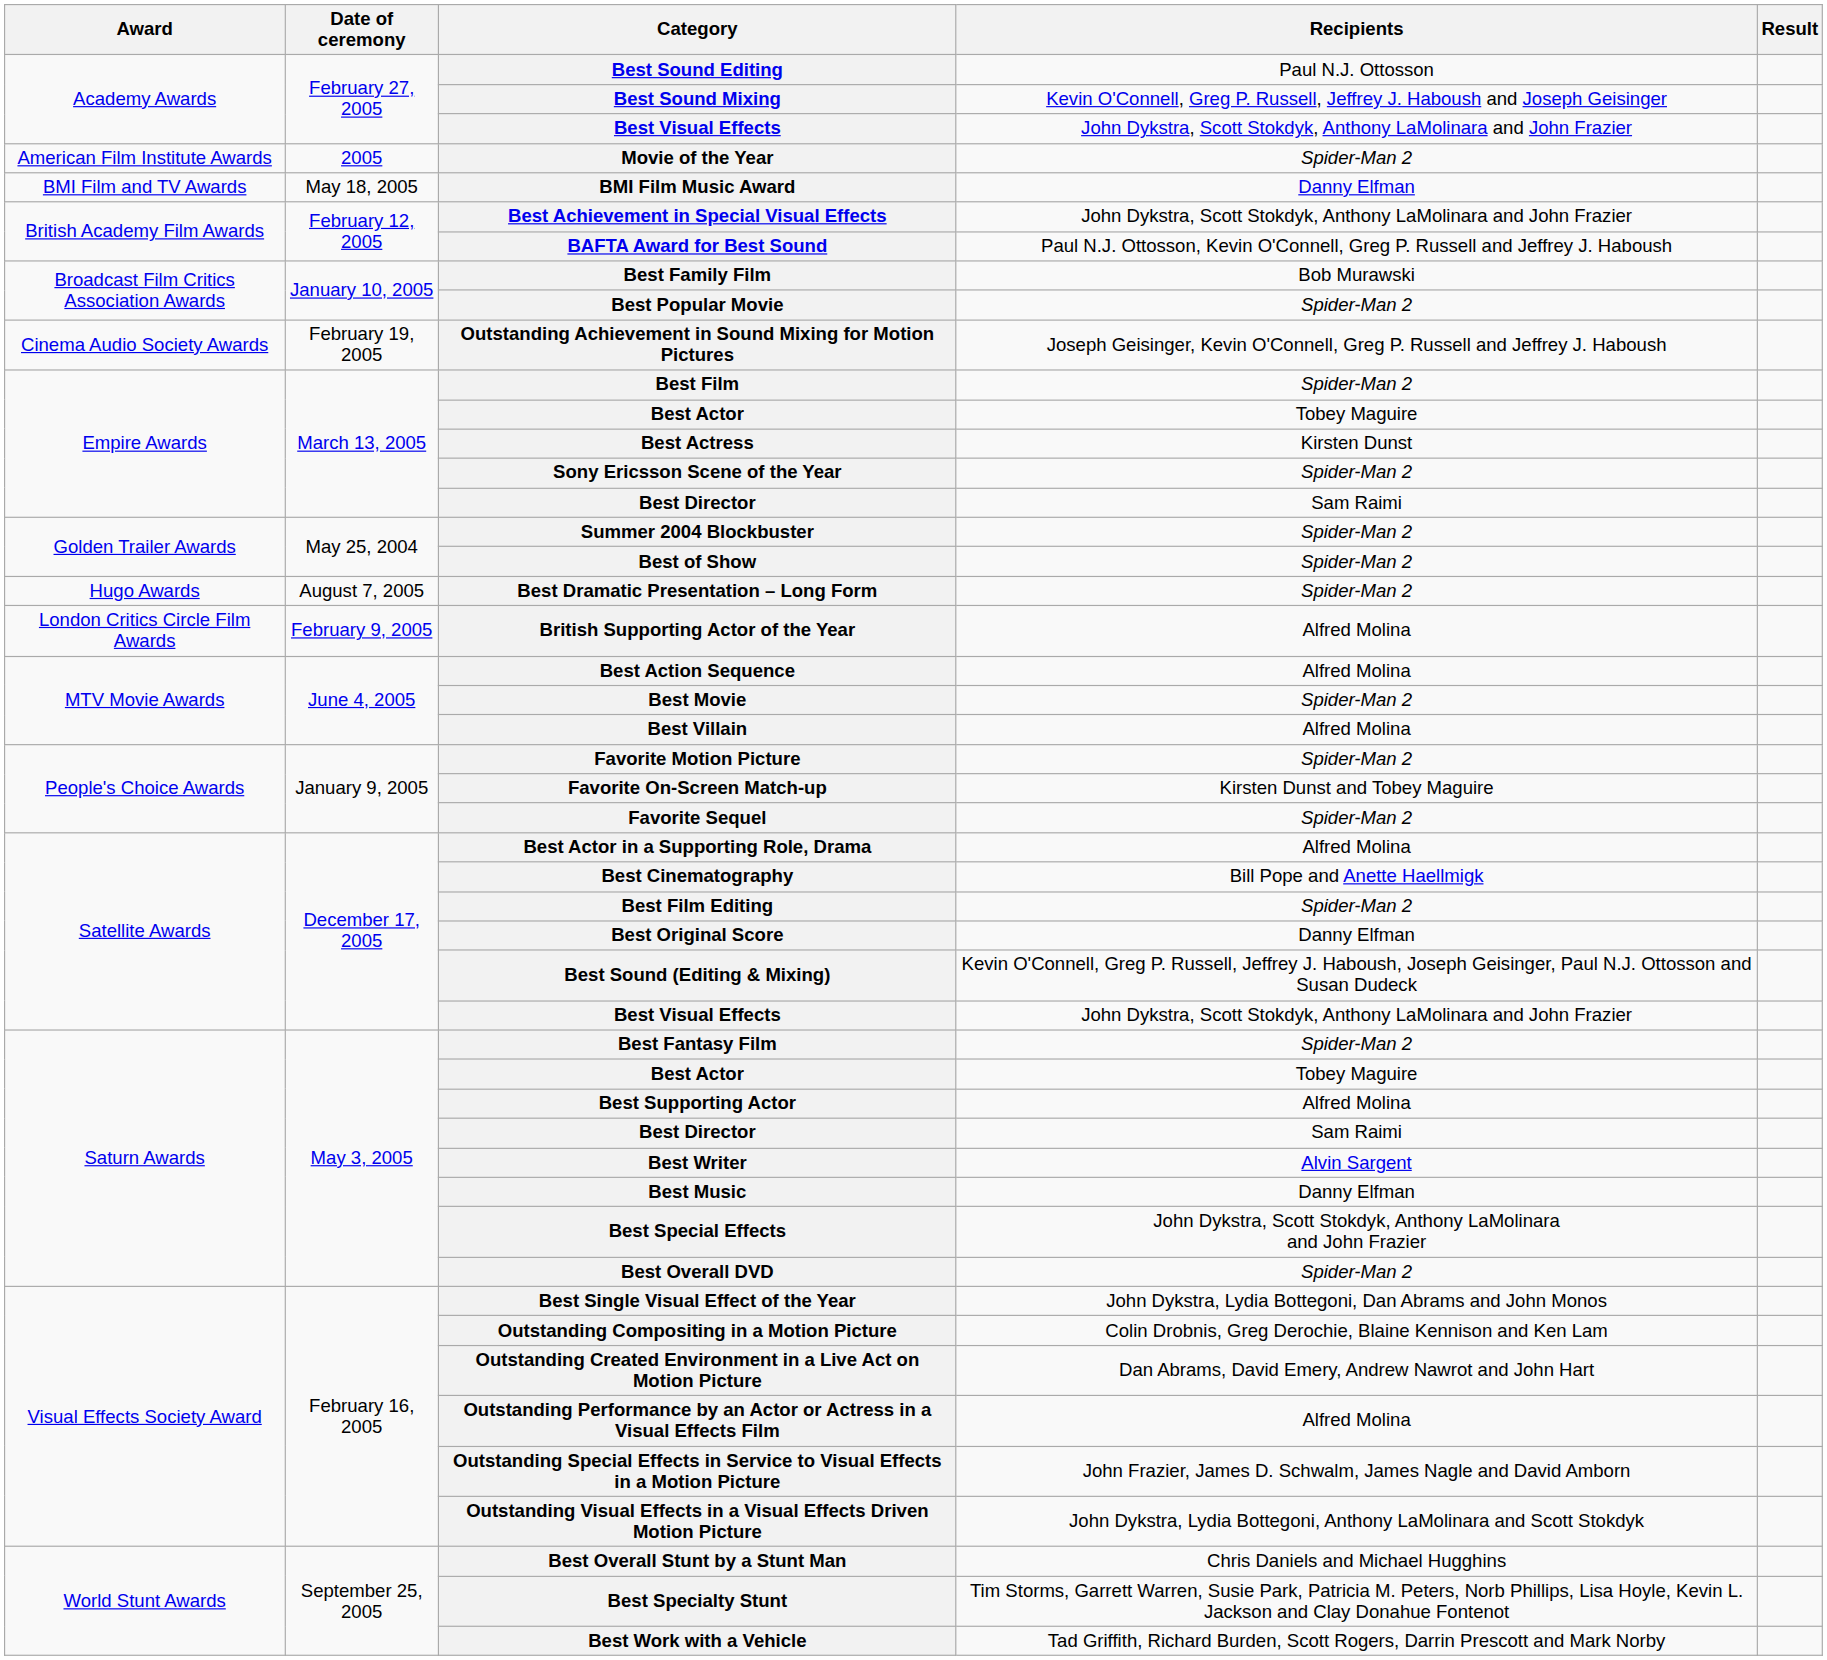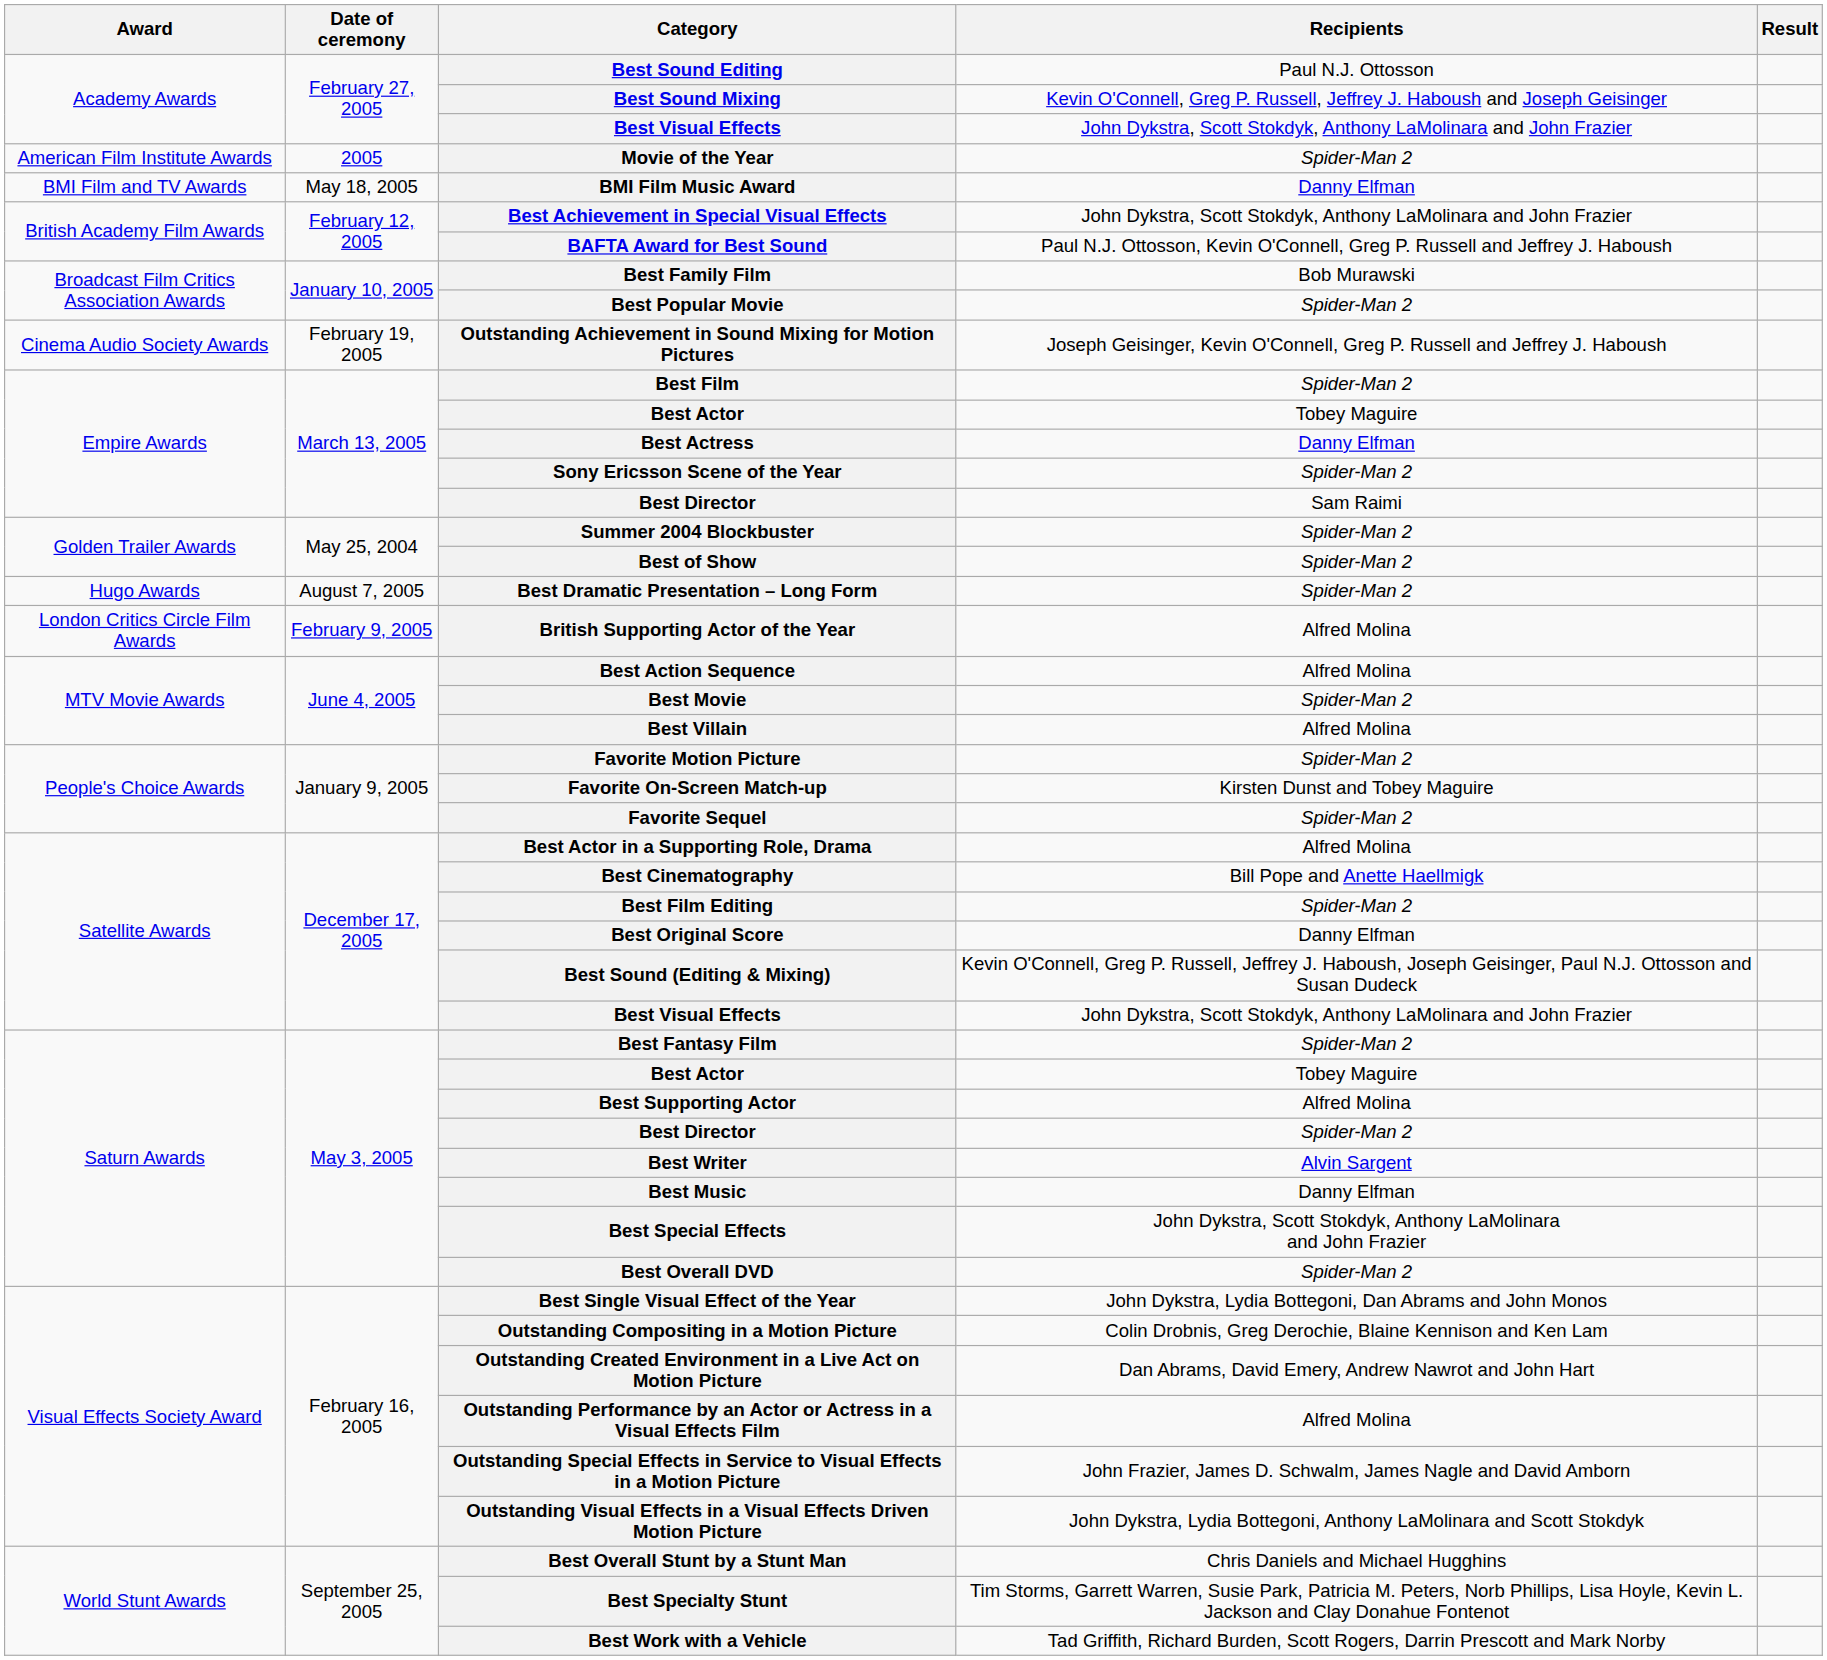 <table class="wikitable sortable plainrowheaders" style="text-align:center; width:99%;">
 <tr>
 <th scope="col">Award</th>
 <th scope="col">Date of ceremony</th>
 <th scope="col">Category</th>
 <th scope="col">Recipients</th>
 <th scope="col">Result</th>
 </tr>
 <tr>
 <td rowspan="3"><a href='#'>Academy Awards</a></td>
 <td rowspan="3"><a href='#'>February 27, 2005</a></td>
 <th scope="row" style="text-align:center"><a href='#'>Best Sound Editing</a></th>
 <td>Paul N.J. Ottosson</td>
 <td></td>
 </tr>
 <tr>
 <th scope="row" style="text-align:center"><a href='#'>Best Sound Mixing</a></th>
 <td><a href='#'>Kevin O'Connell</a>, <a href='#'>Greg P. Russell</a>, <a href='#'>Jeffrey J. Haboush</a> and <a href='#'>Joseph Geisinger</a></td>
 <td></td>
 </tr>
 <tr>
 <th scope="row" style="text-align:center"><a href='#'>Best Visual Effects</a></th>
 <td><a href='#'>John Dykstra</a>, <a href='#'>Scott Stokdyk</a>, <a href='#'>Anthony LaMolinara</a> and <a href='#'>John Frazier</a></td>
 <td></td>
 </tr>
 <tr>
 <td><a href='#'>American Film Institute Awards</a></td>
 <td><a href='#'>2005</a></td>
 <th scope="row" style="text-align:center">Movie of the Year</th>
 <td><em>Spider-Man 2</em></td>
 <td></td>
 </tr>
 <tr>
 <td><a href='#'>BMI Film and TV Awards</a></td>
 <td>May 18, 2005</td>
 <th scope="row" style="text-align:center">BMI Film Music Award</th>
 <td><a href='#'>Danny Elfman</a></td>
 <td></td>
 </tr>
 <tr>
 <td rowspan="2"><a href='#'>British Academy Film Awards</a></td>
 <td rowspan="2"><a href='#'>February 12, 2005</a></td>
 <th scope="row" style="text-align:center"><a href='#'>Best Achievement in Special Visual Effects</a></th>
 <td>John Dykstra, Scott Stokdyk, Anthony LaMolinara and John Frazier</td>
 <td></td>
 </tr>
 <tr>
 <th scope="row" style="text-align:center"><a href='#'>BAFTA Award for Best Sound</a></th>
 <td>Paul N.J. Ottosson, Kevin O'Connell, Greg P. Russell and Jeffrey J. Haboush</td>
 <td></td>
 </tr>
 <tr>
 <td rowspan="2"><a href='#'>Broadcast Film Critics Association Awards</a></td>
 <td rowspan="2"><a href='#'>January 10, 2005</a></td>
 <th scope="row" style="text-align:center">Best Family Film</th>
 <td>Bob Murawski</td>
 <td></td>
 </tr>
 <tr>
 <th scope="row" style="text-align:center">Best Popular Movie</th>
 <td><em>Spider-Man 2</em></td>
 <td></td>
 </tr>
 <tr>
 <td><a href='#'>Cinema Audio Society Awards</a></td>
 <td>February 19, 2005</td>
 <th scope="row" style="text-align:center">Outstanding Achievement in Sound Mixing for Motion Pictures</th>
 <td>Joseph Geisinger, Kevin O'Connell, Greg P. Russell and Jeffrey J. Haboush</td>
 <td></td>
 </tr>
 <tr>
 <td rowspan="5"><a href='#'>Empire Awards</a></td>
 <td rowspan="5"><a href='#'>March 13, 2005</a></td>
 <th scope="row" style="text-align:center">Best Film</th>
 <td><em>Spider-Man 2</em></td>
 <td></td>
 </tr>
 <tr>
 <th scope="row" style="text-align:center">Best Actor</th>
 <td>Tobey Maguire</td>
 <td></td>
 </tr>
 <tr>
 <th scope="row" style="text-align:center">Best Actress</th>
-<td>Kirsten Dunst</td>
+<td><a href='#'>Danny Elfman</a></td>
 <td></td>
 </tr>
 <tr>
 <th scope="row" style="text-align:center">Sony Ericsson Scene of the Year</th>
 <td><em>Spider-Man 2</em></td>
 <td></td>
 </tr>
 <tr>
 <th scope="row" style="text-align:center">Best Director</th>
 <td>Sam Raimi</td>
 <td></td>
 </tr>
 <tr>
 <td rowspan="2"><a href='#'>Golden Trailer Awards</a></td>
 <td rowspan="2">May 25, 2004</td>
 <th scope="row" style="text-align:center">Summer 2004 Blockbuster</th>
 <td><em>Spider-Man 2</em></td>
 <td></td>
 </tr>
 <tr>
 <th scope="row" style="text-align:center">Best of Show</th>
 <td><em>Spider-Man 2</em></td>
 <td></td>
 </tr>
 <tr>
 <td><a href='#'>Hugo Awards</a></td>
 <td>August 7, 2005</td>
 <th scope="row" style="text-align:center">Best Dramatic Presentation – Long Form</th>
 <td><em>Spider-Man 2</em></td>
 <td></td>
 </tr>
 <tr>
 <td><a href='#'>London Critics Circle Film Awards</a></td>
 <td><a href='#'>February 9, 2005</a></td>
 <th scope="row" style="text-align:center">British Supporting Actor of the Year</th>
 <td>Alfred Molina</td>
 <td></td>
 </tr>
 <tr>
 <td rowspan="3"><a href='#'>MTV Movie Awards</a></td>
 <td rowspan="3"><a href='#'>June 4, 2005</a></td>
 <th scope="row" style="text-align:center">Best Action Sequence</th>
 <td>Alfred Molina</td>
 <td></td>
 </tr>
 <tr>
 <th scope="row" style="text-align:center">Best Movie</th>
 <td><em>Spider-Man 2</em></td>
 <td></td>
 </tr>
 <tr>
 <th scope="row" style="text-align:center">Best Villain</th>
 <td>Alfred Molina</td>
 <td></td>
 </tr>
 <tr>
 <td rowspan="3"><a href='#'>People's Choice Awards</a></td>
 <td rowspan="3">January 9, 2005</td>
 <th scope="row" style="text-align:center">Favorite Motion Picture</th>
 <td><em>Spider-Man 2</em></td>
 <td></td>
 </tr>
 <tr>
 <th scope="row" style="text-align:center">Favorite On-Screen Match-up</th>
 <td>Kirsten Dunst and Tobey Maguire</td>
 <td></td>
 </tr>
 <tr>
 <th scope="row" style="text-align:center">Favorite Sequel</th>
 <td><em>Spider-Man 2</em></td>
 <td></td>
 </tr>
 <tr>
 <td rowspan="6"><a href='#'>Satellite Awards</a></td>
 <td rowspan="6"><a href='#'>December 17, 2005</a></td>
 <th scope="row" style="text-align:center">Best Actor in a Supporting Role, Drama</th>
 <td>Alfred Molina</td>
 <td></td>
 </tr>
 <tr>
 <th scope="row" style="text-align:center">Best Cinematography</th>
 <td>Bill Pope and <a href='#'>Anette Haellmigk</a></td>
 <td></td>
 </tr>
 <tr>
 <th scope="row" style="text-align:center">Best Film Editing</th>
 <td><em>Spider-Man 2</em></td>
 <td></td>
 </tr>
 <tr>
 <th scope="row" style="text-align:center">Best Original Score</th>
 <td>Danny Elfman</td>
 <td></td>
 </tr>
 <tr>
 <th scope="row" style="text-align:center">Best Sound (Editing & Mixing)</th>
 <td>Kevin O'Connell, Greg P. Russell, Jeffrey J. Haboush, Joseph Geisinger, Paul N.J. Ottosson and Susan Dudeck</td>
 <td></td>
 </tr>
 <tr>
 <th scope="row" style="text-align:center">Best Visual Effects</th>
 <td>John Dykstra, Scott Stokdyk, Anthony LaMolinara and John Frazier</td>
 <td></td>
 </tr>
 <tr>
 <td rowspan="8"><a href='#'>Saturn Awards</a></td>
 <td rowspan="8"><a href='#'>May 3, 2005</a></td>
 <th scope="row" style="text-align:center">Best Fantasy Film</th>
 <td><em>Spider-Man 2</em></td>
 <td></td>
 </tr>
 <tr>
 <th scope="row" style="text-align:center">Best Actor</th>
 <td>Tobey Maguire</td>
 <td></td>
 </tr>
 <tr>
 <th scope="row" style="text-align:center">Best Supporting Actor</th>
 <td>Alfred Molina</td>
 <td></td>
 </tr>
 <tr>
 <th scope="row" style="text-align:center">Best Director</th>
-<td>Sam Raimi</td>
+<td><em>Spider-Man 2</em></td>
 <td></td>
 </tr>
 <tr>
 <th scope="row" style="text-align:center">Best Writer</th>
 <td><a href='#'>Alvin Sargent</a></td>
 <td></td>
 </tr>
 <tr>
 <th scope="row" style="text-align:center">Best Music</th>
 <td>Danny Elfman</td>
 <td></td>
 </tr>
 <tr>
 <th scope="row" style="text-align:center">Best Special Effects</th>
 <td>John Dykstra, Scott Stokdyk, Anthony LaMolinara<br>and John Frazier</td>
 <td></td>
 </tr>
 <tr>
 <th scope="row" style="text-align:center">Best Overall DVD</th>
 <td><em>Spider-Man 2</em></td>
 <td></td>
 </tr>
 <tr>
 <td rowspan="6"><a href='#'>Visual Effects Society Award</a></td>
 <td rowspan="6">February 16, 2005</td>
 <th scope="row" style="text-align:center">Best Single Visual Effect of the Year</th>
 <td>John Dykstra, Lydia Bottegoni, Dan Abrams and John Monos</td>
 <td></td>
 </tr>
 <tr>
 <th scope="row" style="text-align:center">Outstanding Compositing in a Motion Picture</th>
 <td>Colin Drobnis, Greg Derochie, Blaine Kennison and Ken Lam</td>
 <td></td>
 </tr>
 <tr>
 <th scope="row" style="text-align:center">Outstanding Created Environment in a Live Act on Motion Picture</th>
 <td>Dan Abrams, David Emery, Andrew Nawrot and John Hart</td>
 <td></td>
 </tr>
 <tr>
 <th scope="row" style="text-align:center">Outstanding Performance by an Actor or Actress in a Visual Effects Film</th>
 <td>Alfred Molina</td>
 <td></td>
 </tr>
 <tr>
 <th scope="row" style="text-align:center">Outstanding Special Effects in Service to Visual Effects in a Motion Picture</th>
 <td>John Frazier, James D. Schwalm, James Nagle and David Amborn</td>
 <td></td>
 </tr>
 <tr>
 <th scope="row" style="text-align:center">Outstanding Visual Effects in a Visual Effects Driven Motion Picture</th>
 <td>John Dykstra, Lydia Bottegoni, Anthony LaMolinara and Scott Stokdyk</td>
 <td></td>
 </tr>
 <tr>
 <td rowspan="3"><a href='#'>World Stunt Awards</a></td>
 <td rowspan="3">September 25, 2005</td>
 <th scope="row" style="text-align:center">Best Overall Stunt by a Stunt Man</th>
 <td>Chris Daniels and Michael Hugghins</td>
 <td></td>
 </tr>
 <tr>
 <th scope="row" style="text-align:center">Best Specialty Stunt</th>
 <td>Tim Storms, Garrett Warren, Susie Park, Patricia M. Peters, Norb Phillips, Lisa Hoyle, Kevin L. Jackson and Clay Donahue Fontenot</td>
 <td></td>
 </tr>
 <tr>
 <th scope="row" style="text-align:center">Best Work with a Vehicle</th>
 <td>Tad Griffith, Richard Burden, Scott Rogers, Darrin Prescott and Mark Norby</td>
 <td></td>
 </tr>
 </table>
